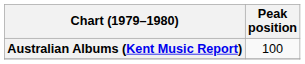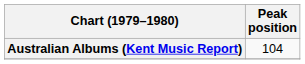 <table class="wikitable sortable plainrowheaders">
 <tr>
 <th>Chart (1979–1980)</th>
 <th>Peak<br>position</th>
 </tr>
 <tr>
 <th scope="row">Australian Albums (<a href='#'>Kent Music Report</a>)</th>
-<td align="center">100</td>
+<td align="center">104</td>
 </tr>
 <tr>
 </tr>
 <tr>
 </tr>
 <tr>
 </tr>
 </table>
